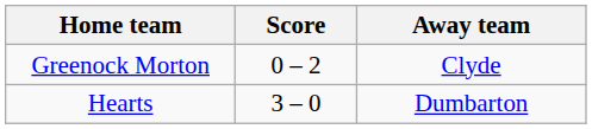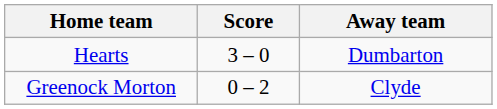 <table class="wikitable" style="text-align: center">
 <tr>
 <th width=140>Home team</th>
 <th width=70>Score</th>
 <th width=140>Away team</th>
 </tr>
 <tr>
+<td><a href='#'>Hearts</a></td>
+<td>3 – 0</td>
+<td><a href='#'>Dumbarton</a></td>
+</tr>
+<tr>
 <td><a href='#'>Greenock Morton</a></td>
 <td>0 – 2</td>
 <td><a href='#'>Clyde</a></td>
 </tr>
-<tr>
-<td><a href='#'>Hearts</a></td>
-<td>3 – 0</td>
-<td><a href='#'>Dumbarton</a></td>
-</tr>
 </table>
